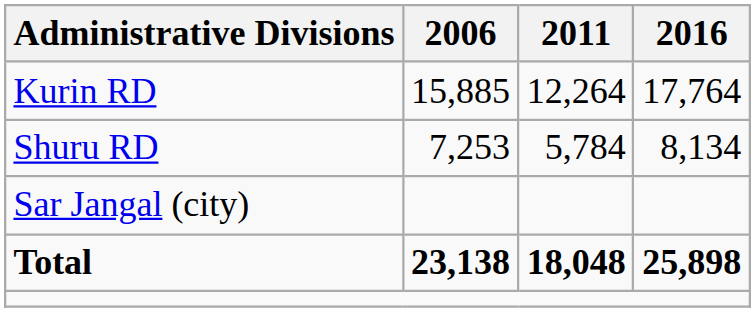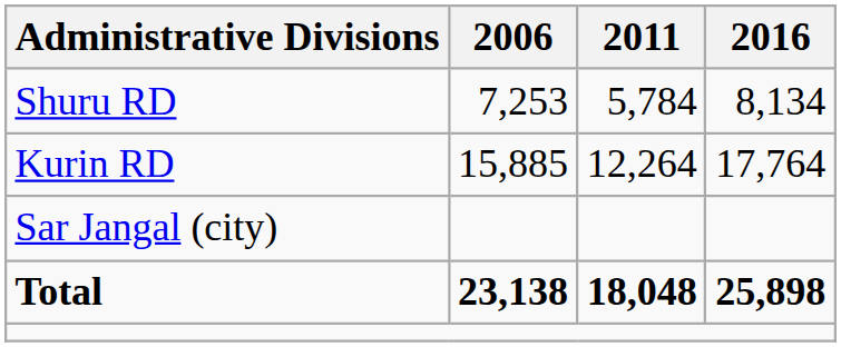 <table class="wikitable">
 <tr>
 <th>Administrative Divisions</th>
 <th>2006</th>
 <th>2011</th>
 <th>2016</th>
 </tr>
 <tr>
+<td><a href='#'>Shuru RD</a></td>
+<td style="text-align: right;">7,253</td>
+<td style="text-align: right;">5,784</td>
+<td style="text-align: right;">8,134</td>
+</tr>
+<tr>
 <td><a href='#'>Kurin RD</a></td>
 <td style="text-align: right;">15,885</td>
 <td style="text-align: right;">12,264</td>
 <td style="text-align: right;">17,764</td>
-</tr>
-<tr>
-<td><a href='#'>Shuru RD</a></td>
-<td style="text-align: right;">7,253</td>
-<td style="text-align: right;">5,784</td>
-<td style="text-align: right;">8,134</td>
 </tr>
 <tr>
 <td><a href='#'>Sar Jangal</a> (city)</td>
 <td style="text-align: right;"></td>
 <td style="text-align: right;"></td>
 <td style="text-align: right;"></td>
 </tr>
 <tr>
 <td><strong>Total</strong></td>
 <td style="text-align: right;"><strong>23,138</strong></td>
 <td style="text-align: right;"><strong>18,048</strong></td>
 <td style="text-align: right;"><strong>25,898</strong></td>
 </tr>
 <tr>
 <td colspan=4></td>
 </tr>
 </table>
